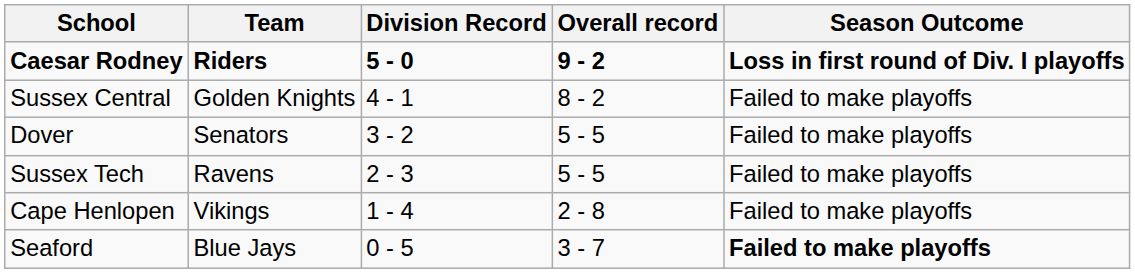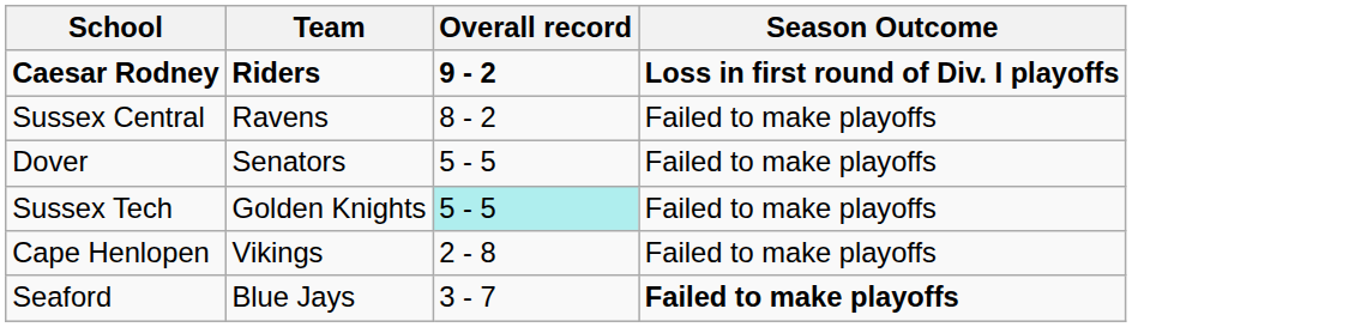 <table class="wikitable mw-collapsible mw-collapsed">
 <tr>
 <th>School</th>
 <th>Team</th>
-<th>Division Record</th>
 <th>Overall record</th>
 <th>Season Outcome</th>
 </tr>
 <tr>
 <td><strong> Caesar Rodney </strong></td>
 <td><strong> Riders </strong></td>
-<td><strong>5 - 0</strong></td>
 <td><strong>9 - 2</strong></td>
 <td><strong>Loss in first round of Div. I playoffs</strong></td>
 </tr>
 <tr>
 <td>Sussex Central</td>
-<td>Golden Knights</td>
-<td>4 - 1</td>
+<td>Ravens</td>
 <td>8 - 2</td>
 <td>Failed to make playoffs</td>
 </tr>
 <tr>
 <td>Dover</td>
 <td>Senators</td>
-<td>3 - 2</td>
 <td>5 - 5</td>
 <td>Failed to make playoffs</td>
 </tr>
 <tr>
 <td>Sussex Tech</td>
-<td>Ravens</td>
-<td>2 - 3</td>
-<td>5 - 5</td>
+<td>Golden Knights</td>
+<td style="background: paleturquoise;">5 - 5</td>
 <td>Failed to make playoffs</td>
 </tr>
 <tr>
 <td>Cape Henlopen</td>
 <td>Vikings</td>
-<td>1 - 4</td>
 <td>2 - 8</td>
 <td>Failed to make playoffs</td>
 </tr>
 <tr>
 <td>Seaford</td>
 <td>Blue Jays</td>
-<td>0 - 5</td>
 <td>3 - 7</td>
 <td><strong>Failed to make playoffs</strong></td>
 </tr>
 </table>
